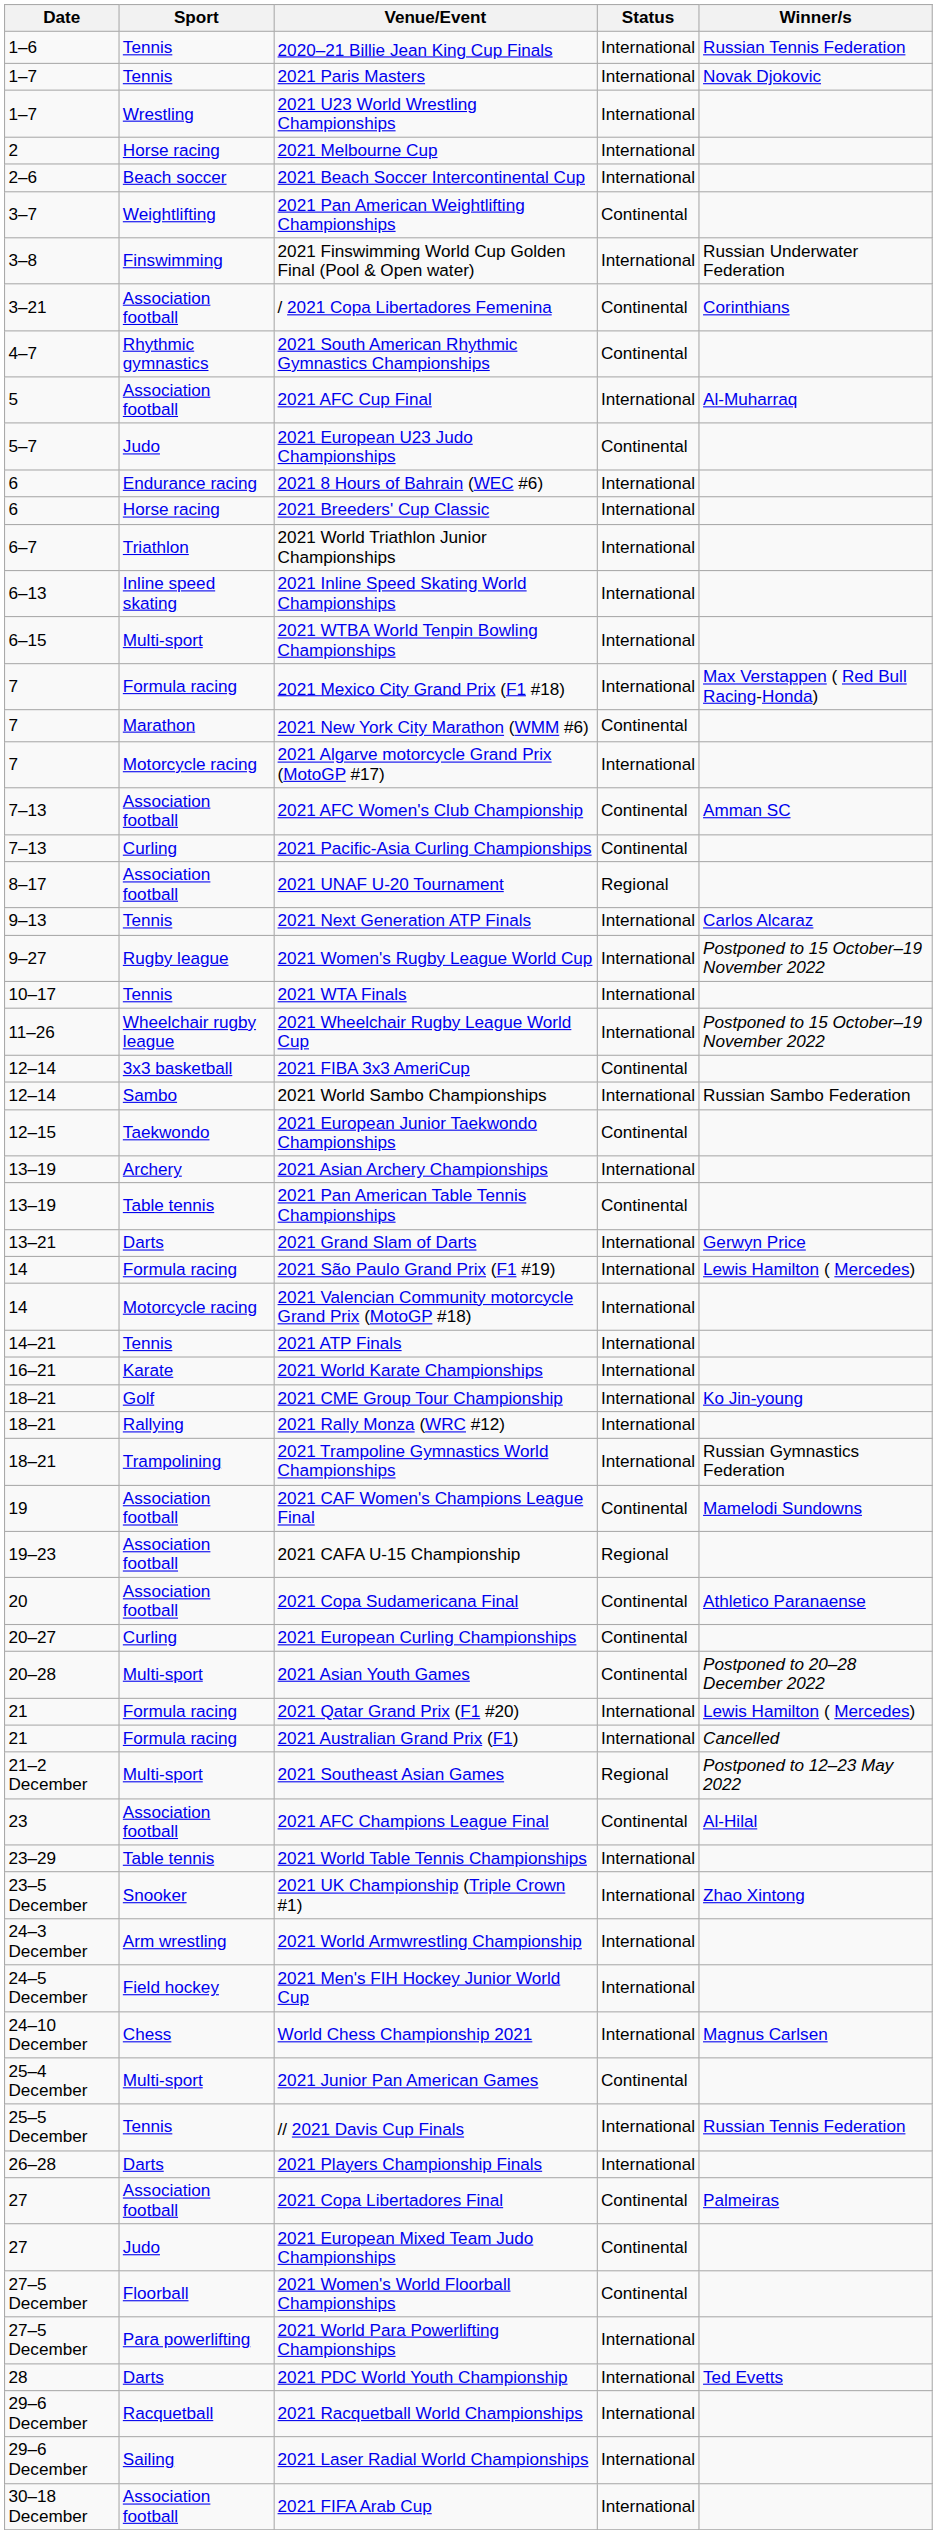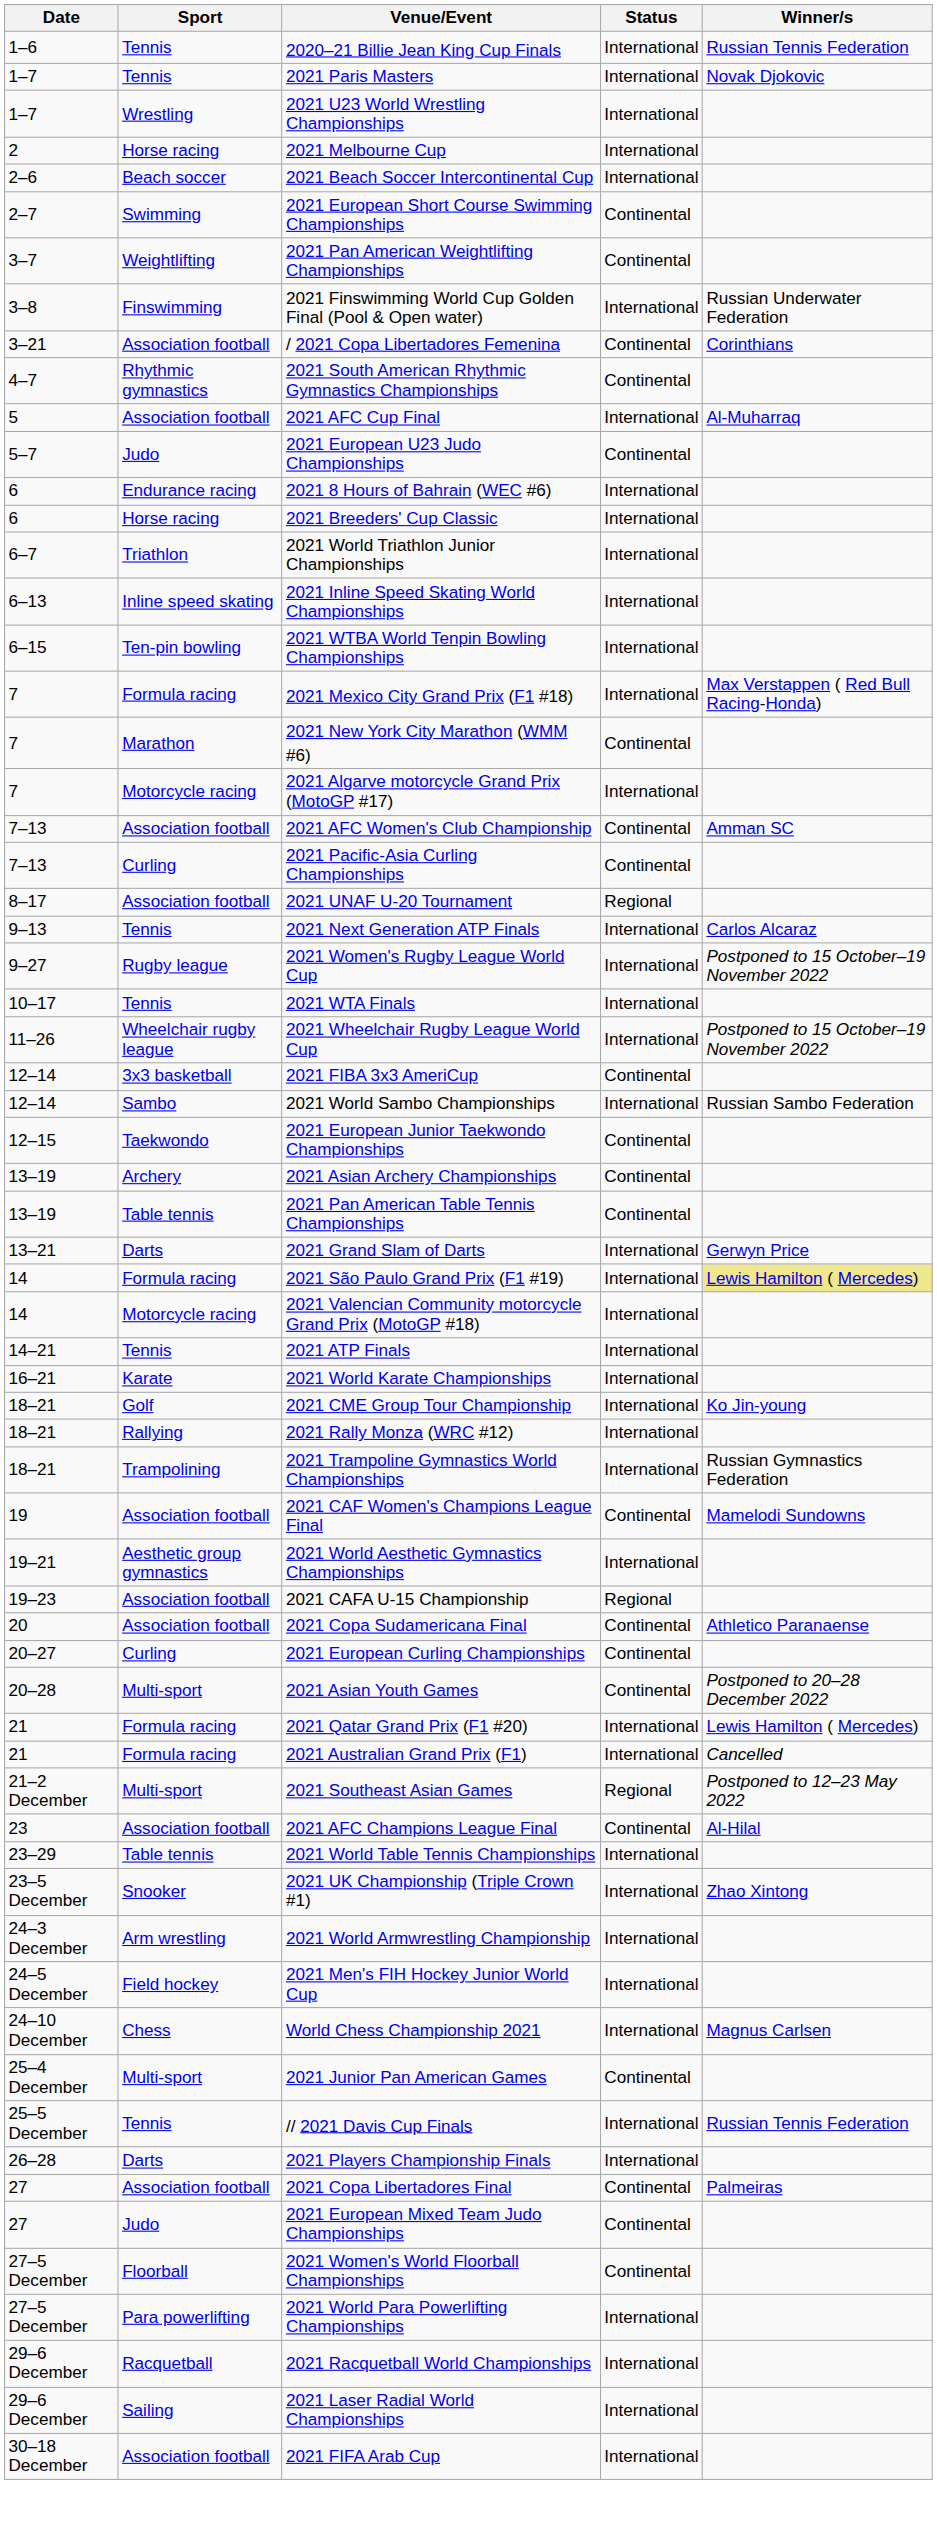 <table class="wikitable source">
 <tr>
 <th>Date</th>
 <th>Sport</th>
 <th>Venue/Event</th>
 <th>Status</th>
 <th>Winner/s</th>
 </tr>
 <tr>
 <td>1–6</td>
 <td><a href='#'>Tennis</a></td>
 <td> <a href='#'>2020–21 Billie Jean King Cup Finals</a><sup></sup></td>
 <td>International</td>
 <td> <a href='#'>Russian Tennis Federation</a></td>
 </tr>
 <tr>
 <td>1–7</td>
 <td><a href='#'>Tennis</a></td>
 <td> <a href='#'>2021 Paris Masters</a></td>
 <td>International</td>
 <td> <a href='#'>Novak Djokovic</a></td>
 </tr>
 <tr>
 <td>1–7</td>
 <td><a href='#'>Wrestling</a></td>
 <td> <a href='#'>2021 U23 World Wrestling Championships</a></td>
 <td>International</td>
 <td></td>
 </tr>
 <tr>
 <td>2</td>
 <td><a href='#'>Horse racing</a></td>
 <td> <a href='#'>2021 Melbourne Cup</a></td>
 <td>International</td>
 <td></td>
 </tr>
 <tr>
 <td>2–6</td>
 <td><a href='#'>Beach soccer</a></td>
 <td> <a href='#'>2021 Beach Soccer Intercontinental Cup</a></td>
 <td>International</td>
+<td></td>
+</tr>
+<tr>
+<td>2–7</td>
+<td><a href='#'>Swimming</a></td>
+<td> <a href='#'>2021 European Short Course Swimming Championships</a></td>
+<td>Continental</td>
 <td></td>
 </tr>
 <tr>
 <td>3–7</td>
 <td><a href='#'>Weightlifting</a></td>
 <td> <a href='#'>2021 Pan American Weightlifting Championships</a></td>
 <td>Continental</td>
 <td></td>
 </tr>
 <tr>
 <td>3–8</td>
 <td><a href='#'>Finswimming</a></td>
 <td> 2021 Finswimming World Cup Golden Final (Pool & Open water)</td>
 <td>International</td>
 <td>Russian Underwater Federation</td>
 </tr>
 <tr>
 <td>3–21</td>
 <td><a href='#'>Association football</a></td>
 <td>/ <a href='#'>2021 Copa Libertadores Femenina</a></td>
 <td>Continental</td>
 <td> <a href='#'>Corinthians</a></td>
 </tr>
 <tr>
 <td>4–7</td>
 <td><a href='#'>Rhythmic gymnastics</a></td>
 <td> <a href='#'>2021 South American Rhythmic Gymnastics Championships</a></td>
 <td>Continental</td>
 <td></td>
 </tr>
 <tr>
 <td>5</td>
 <td><a href='#'>Association football</a></td>
 <td> <a href='#'>2021 AFC Cup Final</a></td>
 <td>International</td>
 <td> <a href='#'>Al-Muharraq</a></td>
 </tr>
 <tr>
 <td>5–7</td>
 <td><a href='#'>Judo</a></td>
 <td> <a href='#'>2021 European U23 Judo Championships</a></td>
 <td>Continental</td>
 <td></td>
 </tr>
 <tr>
 <td>6</td>
 <td><a href='#'>Endurance racing</a></td>
 <td> <a href='#'>2021 8 Hours of Bahrain</a> (<a href='#'>WEC</a> #6)</td>
 <td>International</td>
 <td></td>
 </tr>
 <tr>
 <td>6</td>
 <td><a href='#'>Horse racing</a></td>
 <td> <a href='#'>2021 Breeders' Cup Classic</a></td>
 <td>International</td>
 <td></td>
 </tr>
 <tr>
 <td>6–7</td>
 <td><a href='#'>Triathlon</a></td>
 <td> 2021 World Triathlon Junior Championships</td>
 <td>International</td>
 <td></td>
 </tr>
 <tr>
 <td>6–13</td>
 <td><a href='#'>Inline speed skating</a></td>
 <td> <a href='#'>2021 Inline Speed Skating World Championships</a></td>
 <td>International</td>
 <td></td>
 </tr>
 <tr>
 <td>6–15</td>
-<td><a href='#'>Multi-sport</a></td>
+<td><a href='#'>Ten-pin bowling</a></td>
 <td> <a href='#'>2021 WTBA World Tenpin Bowling Championships</a></td>
 <td>International</td>
 <td></td>
 </tr>
 <tr>
 <td>7</td>
 <td><a href='#'>Formula racing</a></td>
 <td> <a href='#'>2021 Mexico City Grand Prix</a> (<a href='#'>F1</a> #18)<sup></sup></td>
 <td>International</td>
 <td> <a href='#'>Max Verstappen</a> ( <a href='#'>Red Bull Racing</a>-<a href='#'>Honda</a>)</td>
 </tr>
 <tr>
 <td>7</td>
 <td><a href='#'>Marathon</a></td>
 <td> <a href='#'>2021 New York City Marathon</a> (<a href='#'>WMM</a> #6)<sup></sup></td>
 <td>Continental</td>
 <td></td>
 </tr>
 <tr>
 <td>7</td>
 <td><a href='#'>Motorcycle racing</a></td>
 <td> <a href='#'>2021 Algarve motorcycle Grand Prix</a> (<a href='#'>MotoGP</a> #17)</td>
 <td>International</td>
 <td></td>
 </tr>
 <tr>
 <td>7–13</td>
 <td><a href='#'>Association football</a></td>
 <td> <a href='#'>2021 AFC Women's Club Championship</a></td>
 <td>Continental</td>
 <td> <a href='#'>Amman SC</a></td>
 </tr>
 <tr>
 <td>7–13</td>
 <td><a href='#'>Curling</a></td>
 <td> <a href='#'>2021 Pacific-Asia Curling Championships</a></td>
 <td>Continental</td>
 <td></td>
 </tr>
 <tr>
 <td>8–17</td>
 <td><a href='#'>Association football</a></td>
 <td> <a href='#'>2021 UNAF U-20 Tournament</a></td>
 <td>Regional</td>
 <td></td>
 </tr>
 <tr>
 <td>9–13</td>
 <td><a href='#'>Tennis</a></td>
 <td> <a href='#'>2021 Next Generation ATP Finals</a></td>
 <td>International</td>
 <td> <a href='#'>Carlos Alcaraz</a></td>
 </tr>
 <tr>
 <td>9–27</td>
 <td><a href='#'>Rugby league</a></td>
 <td> <a href='#'>2021 Women's Rugby League World Cup</a></td>
 <td>International</td>
 <td><em>Postponed to 15 October–19 November 2022</em></td>
 </tr>
 <tr>
 <td>10–17</td>
 <td><a href='#'>Tennis</a></td>
 <td> <a href='#'>2021 WTA Finals</a></td>
 <td>International</td>
 <td></td>
 </tr>
 <tr>
 <td>11–26</td>
 <td><a href='#'>Wheelchair rugby league</a></td>
 <td> <a href='#'>2021 Wheelchair Rugby League World Cup</a></td>
 <td>International</td>
 <td><em>Postponed to 15 October–19 November 2022</em></td>
 </tr>
 <tr>
 <td>12–14</td>
 <td><a href='#'>3x3 basketball</a></td>
 <td> <a href='#'>2021 FIBA 3x3 AmeriCup</a></td>
 <td>Continental</td>
 <td></td>
 </tr>
 <tr>
 <td>12–14</td>
 <td><a href='#'>Sambo</a></td>
 <td> 2021 World Sambo Championships</td>
 <td>International</td>
 <td>Russian Sambo Federation</td>
 </tr>
 <tr>
 <td>12–15</td>
 <td><a href='#'>Taekwondo</a></td>
 <td> <a href='#'>2021 European Junior Taekwondo Championships</a></td>
 <td>Continental</td>
 <td></td>
 </tr>
 <tr>
 <td>13–19</td>
 <td><a href='#'>Archery</a></td>
 <td> <a href='#'>2021 Asian Archery Championships</a></td>
-<td>International</td>
+<td>Continental</td>
 <td></td>
 </tr>
 <tr>
 <td>13–19</td>
 <td><a href='#'>Table tennis</a></td>
 <td> <a href='#'>2021 Pan American Table Tennis Championships</a></td>
 <td>Continental</td>
 <td></td>
 </tr>
 <tr>
 <td>13–21</td>
 <td><a href='#'>Darts</a></td>
 <td> <a href='#'>2021 Grand Slam of Darts</a></td>
 <td>International</td>
 <td> <a href='#'>Gerwyn Price</a></td>
 </tr>
 <tr>
 <td>14</td>
 <td><a href='#'>Formula racing</a></td>
 <td> <a href='#'>2021 São Paulo Grand Prix</a> (<a href='#'>F1</a> #19)</td>
 <td>International</td>
-<td> <a href='#'>Lewis Hamilton</a> ( <a href='#'>Mercedes</a>)</td>
+<td style="background: khaki;"> <a href='#'>Lewis Hamilton</a> ( <a href='#'>Mercedes</a>)</td>
 </tr>
 <tr>
 <td>14</td>
 <td><a href='#'>Motorcycle racing</a></td>
 <td> <a href='#'>2021 Valencian Community motorcycle Grand Prix</a> (<a href='#'>MotoGP</a> #18)</td>
 <td>International</td>
 <td></td>
 </tr>
 <tr>
 <td>14–21</td>
 <td><a href='#'>Tennis</a></td>
 <td> <a href='#'>2021 ATP Finals</a></td>
 <td>International</td>
 <td></td>
 </tr>
 <tr>
 <td>16–21</td>
 <td><a href='#'>Karate</a></td>
 <td> <a href='#'>2021 World Karate Championships</a></td>
 <td>International</td>
 <td></td>
 </tr>
 <tr>
 <td>18–21</td>
 <td><a href='#'>Golf</a></td>
 <td> <a href='#'>2021 CME Group Tour Championship</a></td>
 <td>International</td>
 <td> <a href='#'>Ko Jin-young</a></td>
 </tr>
 <tr>
 <td>18–21</td>
 <td><a href='#'>Rallying</a></td>
 <td> <a href='#'>2021 Rally Monza</a> (<a href='#'>WRC</a> #12)</td>
 <td>International</td>
 <td></td>
 </tr>
 <tr>
 <td>18–21</td>
 <td><a href='#'>Trampolining</a></td>
 <td> <a href='#'>2021 Trampoline Gymnastics World Championships</a></td>
 <td>International</td>
 <td>Russian Gymnastics Federation</td>
 </tr>
 <tr>
 <td>19</td>
 <td><a href='#'>Association football</a></td>
 <td> <a href='#'>2021 CAF Women's Champions League Final</a></td>
 <td>Continental</td>
 <td>  <a href='#'>Mamelodi Sundowns</a></td>
+</tr>
+<tr>
+<td>19–21</td>
+<td><a href='#'>Aesthetic group gymnastics</a></td>
+<td> <a href='#'>2021 World Aesthetic Gymnastics Championships</a></td>
+<td>International</td>
+<td><br></td>
 </tr>
 <tr>
 <td>19–23</td>
 <td><a href='#'>Association football</a></td>
 <td> 2021 CAFA U-15 Championship</td>
 <td>Regional</td>
 <td></td>
 </tr>
 <tr>
 <td>20</td>
 <td><a href='#'>Association football</a></td>
 <td> <a href='#'>2021 Copa Sudamericana Final</a></td>
 <td>Continental</td>
 <td> <a href='#'>Athletico Paranaense</a></td>
 </tr>
 <tr>
 <td>20–27</td>
 <td><a href='#'>Curling</a></td>
 <td> <a href='#'>2021 European Curling Championships</a></td>
 <td>Continental</td>
 <td></td>
 </tr>
 <tr>
 <td>20–28</td>
 <td><a href='#'>Multi-sport</a></td>
 <td> <a href='#'>2021 Asian Youth Games</a></td>
 <td>Continental</td>
 <td><em>Postponed to 20–28 December 2022</em></td>
 </tr>
 <tr>
 <td>21</td>
 <td><a href='#'>Formula racing</a></td>
 <td> <a href='#'>2021 Qatar Grand Prix</a> (<a href='#'>F1</a> #20)</td>
 <td>International</td>
 <td> <a href='#'>Lewis Hamilton</a> ( <a href='#'>Mercedes</a>)</td>
 </tr>
 <tr>
 <td>21</td>
 <td><a href='#'>Formula racing</a></td>
 <td> <a href='#'>2021 Australian Grand Prix</a> (<a href='#'>F1</a>)</td>
 <td>International</td>
 <td><em>Cancelled</em></td>
 </tr>
 <tr>
 <td>21–2 December</td>
 <td><a href='#'>Multi-sport</a></td>
 <td> <a href='#'>2021 Southeast Asian Games</a></td>
 <td>Regional</td>
 <td><em>Postponed to 12–23 May 2022</em></td>
 </tr>
 <tr>
 <td>23</td>
 <td><a href='#'>Association football</a></td>
 <td> <a href='#'>2021 AFC Champions League Final</a></td>
 <td>Continental</td>
 <td> <a href='#'>Al-Hilal</a></td>
 </tr>
 <tr>
 <td>23–29</td>
 <td><a href='#'>Table tennis</a></td>
 <td> <a href='#'>2021 World Table Tennis Championships</a></td>
 <td>International</td>
 <td></td>
 </tr>
 <tr>
 <td>23–5 December</td>
 <td><a href='#'>Snooker</a></td>
 <td> <a href='#'>2021 UK Championship</a> (<a href='#'>Triple Crown</a> #1)</td>
 <td>International</td>
 <td> <a href='#'>Zhao Xintong</a></td>
 </tr>
 <tr>
 <td>24–3 December</td>
 <td><a href='#'>Arm wrestling</a></td>
 <td> <a href='#'>2021 World Armwrestling Championship</a></td>
 <td>International</td>
 <td></td>
 </tr>
 <tr>
 <td>24–5 December</td>
 <td><a href='#'>Field hockey</a></td>
 <td> <a href='#'>2021 Men's FIH Hockey Junior World Cup</a></td>
 <td>International</td>
 <td></td>
 </tr>
 <tr>
 <td>24–10 December</td>
 <td><a href='#'>Chess</a></td>
 <td> <a href='#'>World Chess Championship 2021</a></td>
 <td>International</td>
 <td> <a href='#'>Magnus Carlsen</a></td>
 </tr>
 <tr>
 <td>25–4 December</td>
 <td><a href='#'>Multi-sport</a></td>
 <td> <a href='#'>2021 Junior Pan American Games</a></td>
 <td>Continental</td>
 <td></td>
 </tr>
 <tr>
 <td>25–5 December</td>
 <td><a href='#'>Tennis</a></td>
 <td>// <a href='#'>2021 Davis Cup Finals</a><sup></sup></td>
 <td>International</td>
 <td> <a href='#'>Russian Tennis Federation</a></td>
 </tr>
 <tr>
 <td>26–28</td>
 <td><a href='#'>Darts</a></td>
 <td> <a href='#'>2021 Players Championship Finals</a></td>
 <td>International</td>
 <td></td>
 </tr>
 <tr>
 <td>27</td>
 <td><a href='#'>Association football</a></td>
 <td> <a href='#'>2021 Copa Libertadores Final</a></td>
 <td>Continental</td>
 <td> <a href='#'>Palmeiras</a></td>
 </tr>
 <tr>
 <td>27</td>
 <td><a href='#'>Judo</a></td>
 <td> <a href='#'>2021 European Mixed Team Judo Championships</a></td>
 <td>Continental</td>
 <td></td>
 </tr>
 <tr>
 <td>27–5 December</td>
 <td><a href='#'>Floorball</a></td>
 <td> <a href='#'>2021 Women's World Floorball Championships</a></td>
 <td>Continental</td>
 <td></td>
 </tr>
 <tr>
 <td>27–5 December</td>
 <td><a href='#'>Para powerlifting</a></td>
 <td> <a href='#'>2021 World Para Powerlifting Championships</a></td>
 <td>International</td>
 <td></td>
 </tr>
 <tr>
-<td>28</td>
-<td><a href='#'>Darts</a></td>
-<td> <a href='#'>2021 PDC World Youth Championship</a></td>
-<td>International</td>
-<td> <a href='#'>Ted Evetts</a></td>
-</tr>
-<tr>
 <td>29–6 December</td>
 <td><a href='#'>Racquetball</a></td>
 <td> <a href='#'>2021 Racquetball World Championships</a></td>
 <td>International</td>
 <td></td>
 </tr>
 <tr>
 <td>29–6 December</td>
 <td><a href='#'>Sailing</a></td>
 <td> <a href='#'>2021 Laser Radial World Championships</a></td>
 <td>International</td>
 <td></td>
 </tr>
 <tr>
 <td>30–18 December</td>
 <td><a href='#'>Association football</a></td>
 <td> <a href='#'>2021 FIFA Arab Cup</a></td>
 <td>International</td>
 <td></td>
 </tr>
 </table>
